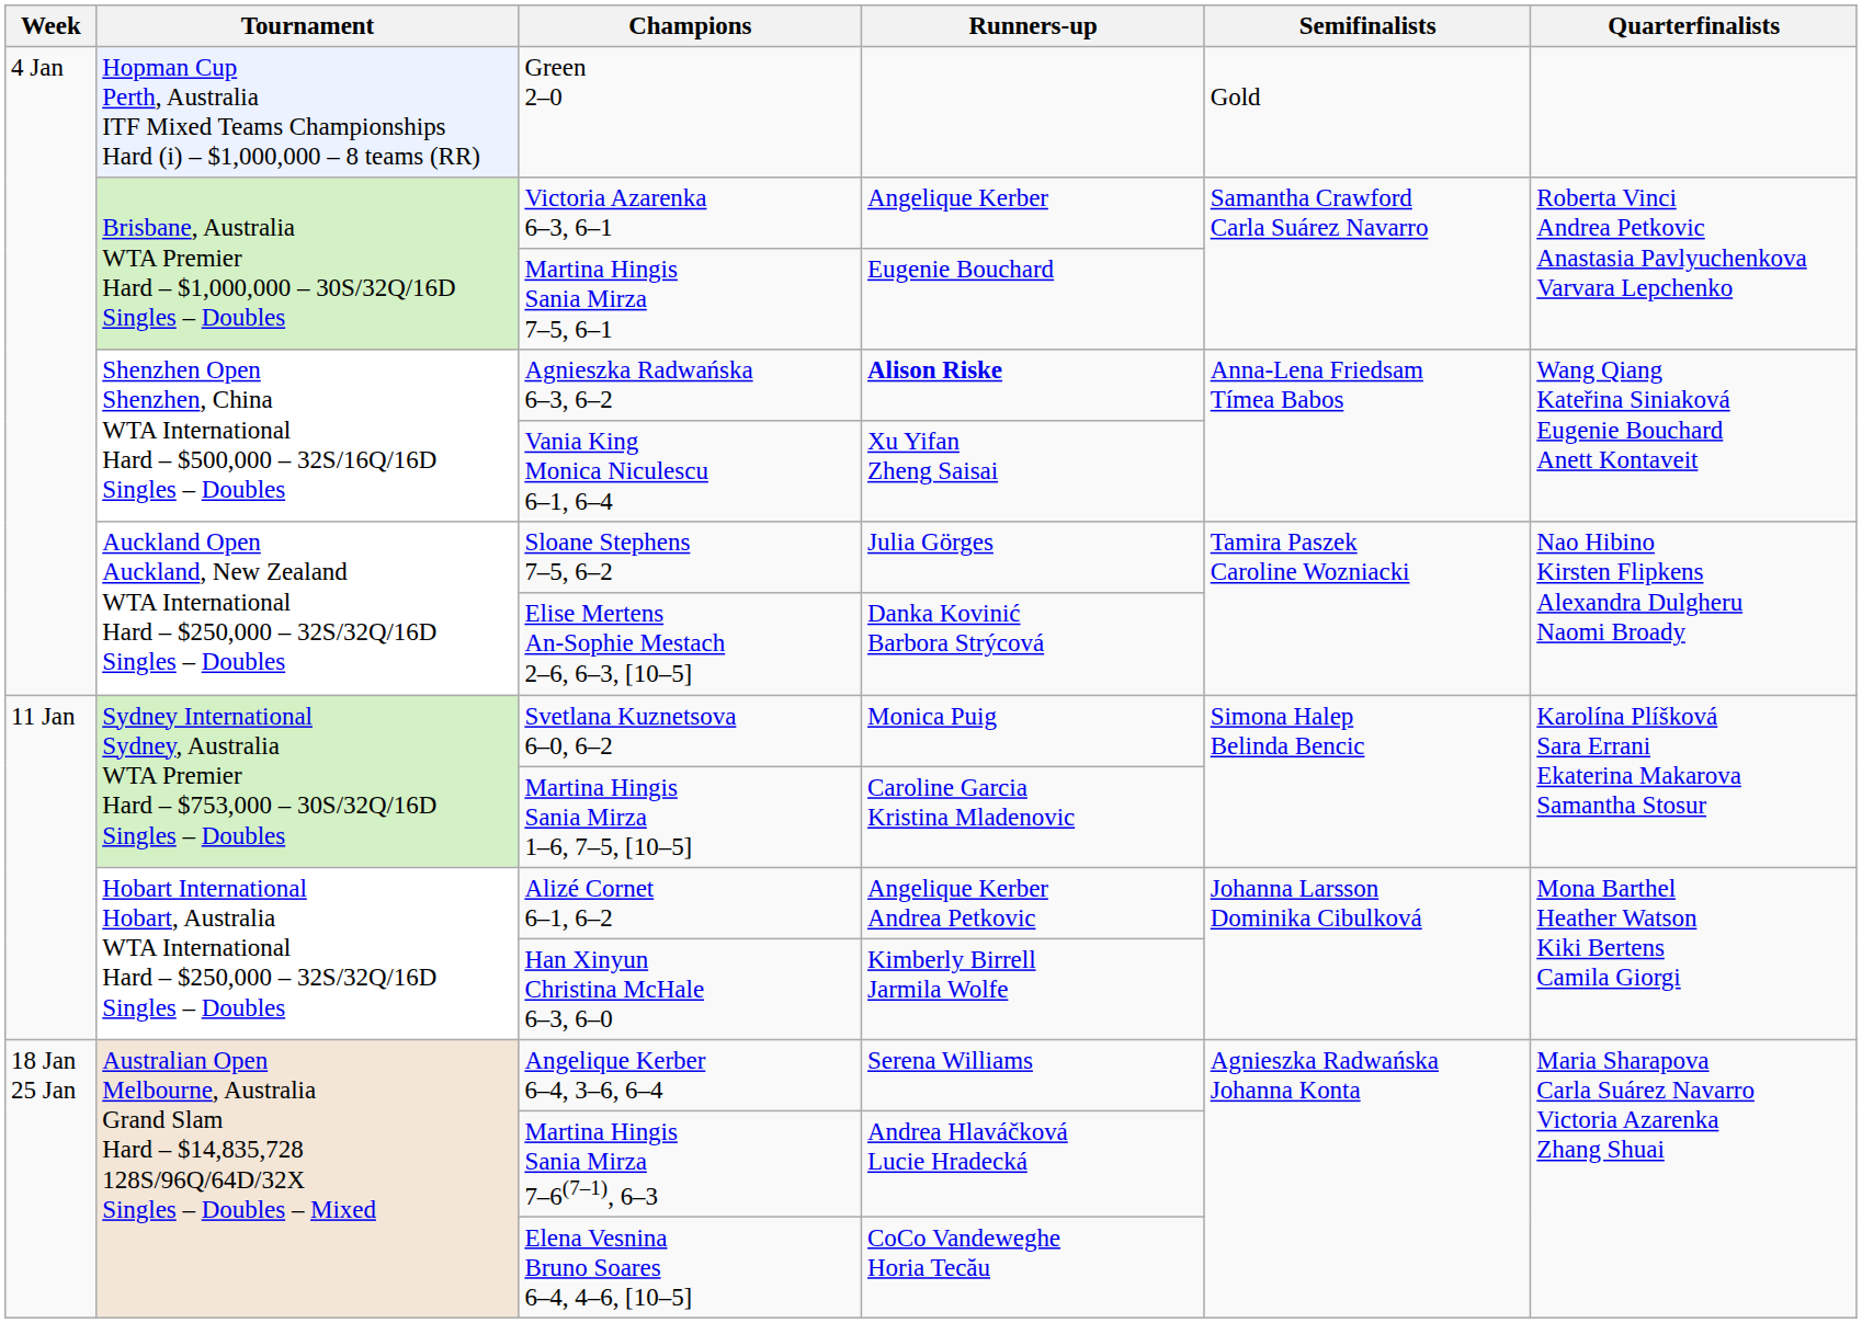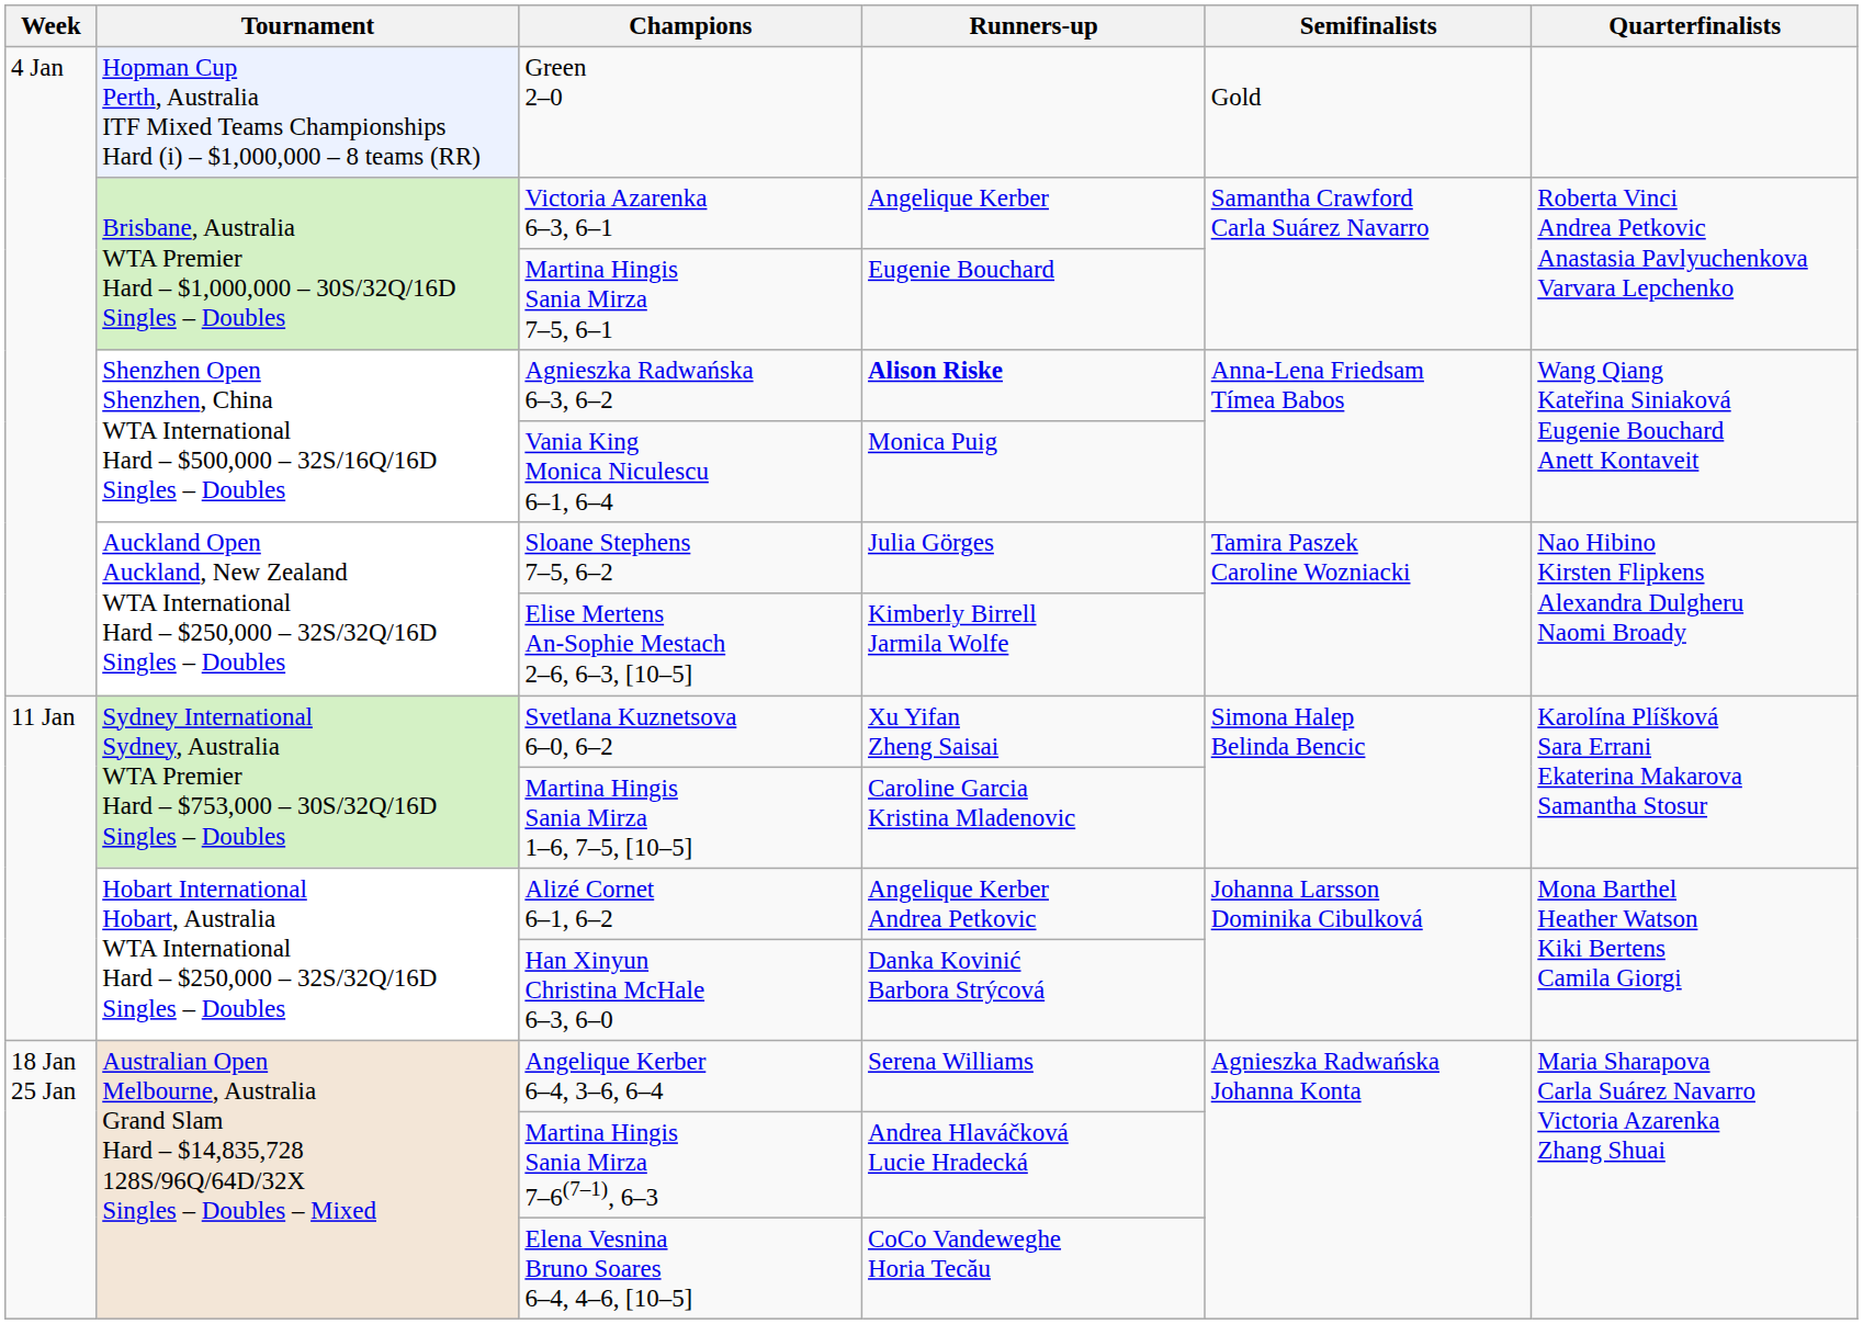 <table class=wikitable style=font-size:95%>
 <tr>
 <th style="width:48px;">Week</th>
 <th style="width:248px;">Tournament</th>
 <th style="width:200px;">Champions</th>
 <th style="width:200px;">Runners-up</th>
 <th style="width:190px;">Semifinalists</th>
 <th style="width:190px;">Quarterfinalists</th>
 </tr>
 <tr valign=top>
 <td rowspan=7>4 Jan</td>
 <td style="background:#ecf2ff;"><a href='#'>Hopman Cup</a><br><a href='#'>Perth</a>, Australia<br>ITF Mixed Teams Championships<br> Hard (i) – $1,000,000 – 8 teams (RR)</td>
 <td> Green<br> 2–0</td>
 <td></td>
 <td><br> Gold<br></td>
 <td><br><br></td>
 </tr>
 <tr valign=top>
 <td style="background:#d4f1c5;" rowspan="2"><br> <a href='#'>Brisbane</a>, Australia<br>WTA Premier<br>Hard – $1,000,000 – 30S/32Q/16D<br><a href='#'>Singles</a> –  <a href='#'>Doubles</a></td>
 <td> <a href='#'>Victoria Azarenka</a><br>6–3, 6–1</td>
 <td> <a href='#'>Angelique Kerber</a></td>
 <td rowspan=2> <a href='#'>Samantha Crawford</a> <br>  <a href='#'>Carla Suárez Navarro</a></td>
 <td rowspan=2> <a href='#'>Roberta Vinci</a><br> <a href='#'>Andrea Petkovic</a><br> <a href='#'>Anastasia Pavlyuchenkova</a><br> <a href='#'>Varvara Lepchenko</a></td>
 </tr>
 <tr valign=top>
 <td> <a href='#'>Martina Hingis</a> <br>  <a href='#'>Sania Mirza</a><br>7–5, 6–1</td>
 <td> <a href='#'>Eugenie Bouchard</a></td>
 </tr>
 <tr valign=top>
 <td style="background:#fff;" rowspan="2"><a href='#'>Shenzhen Open</a><br> <a href='#'>Shenzhen</a>, China<br>WTA International<br>Hard – $500,000 – 32S/16Q/16D<br><a href='#'>Singles</a> – <a href='#'>Doubles</a></td>
 <td> <a href='#'>Agnieszka Radwańska</a> <br> 6–3, 6–2</td>
 <td><strong> <a href='#'>Alison Riske</a></strong></td>
 <td rowspan=2> <a href='#'>Anna-Lena Friedsam</a><br>  <a href='#'>Tímea Babos</a></td>
 <td rowspan=2> <a href='#'>Wang Qiang</a><br> <a href='#'>Kateřina Siniaková</a> <br> <a href='#'>Eugenie Bouchard</a><br>  <a href='#'>Anett Kontaveit</a></td>
 </tr>
 <tr valign=top>
 <td> <a href='#'>Vania King</a> <br>  <a href='#'>Monica Niculescu</a> <br> 6–1, 6–4</td>
-<td> <a href='#'>Xu Yifan</a> <br>  <a href='#'>Zheng Saisai</a></td>
+<td> <a href='#'>Monica Puig</a></td>
 </tr>
 <tr valign=top>
 <td style="background:#fff;" rowspan="2"><a href='#'>Auckland Open</a><br> <a href='#'>Auckland</a>, New Zealand<br>WTA International<br>Hard – $250,000 – 32S/32Q/16D<br><a href='#'>Singles</a> – <a href='#'>Doubles</a></td>
 <td> <a href='#'>Sloane Stephens</a> <br> 7–5, 6–2</td>
 <td> <a href='#'>Julia Görges</a></td>
 <td rowspan=2> <a href='#'>Tamira Paszek</a><br>  <a href='#'>Caroline Wozniacki</a></td>
 <td rowspan=2> <a href='#'>Nao Hibino</a> <br>  <a href='#'>Kirsten Flipkens</a>  <br> <a href='#'>Alexandra Dulgheru</a><br>  <a href='#'>Naomi Broady</a></td>
 </tr>
 <tr valign=top>
 <td> <a href='#'>Elise Mertens</a> <br>  <a href='#'>An-Sophie Mestach</a><br> 2–6, 6–3, [10–5]</td>
-<td> <a href='#'>Danka Kovinić</a> <br>  <a href='#'>Barbora Strýcová</a></td>
+<td> <a href='#'>Kimberly Birrell</a> <br>  <a href='#'>Jarmila Wolfe</a></td>
 </tr>
 <tr valign=top>
 <td rowspan=4>11 Jan</td>
 <td style="background:#d4f1c5;" rowspan="2"><a href='#'>Sydney International</a><br> <a href='#'>Sydney</a>, Australia<br>WTA Premier<br>Hard – $753,000 – 30S/32Q/16D<br><a href='#'>Singles</a> – <a href='#'>Doubles</a></td>
 <td> <a href='#'>Svetlana Kuznetsova</a> <br> 6–0, 6–2</td>
-<td> <a href='#'>Monica Puig</a></td>
+<td> <a href='#'>Xu Yifan</a> <br>  <a href='#'>Zheng Saisai</a></td>
 <td rowspan=2> <a href='#'>Simona Halep</a> <br>  <a href='#'>Belinda Bencic</a></td>
 <td rowspan=2> <a href='#'>Karolína Plíšková</a> <br> <a href='#'>Sara Errani</a>  <br> <a href='#'>Ekaterina Makarova</a> <br> <a href='#'>Samantha Stosur</a></td>
 </tr>
 <tr valign=top>
 <td> <a href='#'>Martina Hingis</a> <br>  <a href='#'>Sania Mirza</a><br> 1–6, 7–5, [10–5]</td>
 <td> <a href='#'>Caroline Garcia</a> <br>  <a href='#'>Kristina Mladenovic</a></td>
 </tr>
 <tr valign=top>
 <td style="background:#fff;" rowspan="2"><a href='#'>Hobart International</a><br> <a href='#'>Hobart</a>, Australia<br>WTA International<br>Hard – $250,000 – 32S/32Q/16D<br><a href='#'>Singles</a> – <a href='#'>Doubles</a></td>
 <td> <a href='#'>Alizé Cornet</a> <br> 6–1, 6–2</td>
 <td> <a href='#'>Angelique Kerber</a> <br>  <a href='#'>Andrea Petkovic</a></td>
 <td rowspan=2> <a href='#'>Johanna Larsson</a> <br>  <a href='#'>Dominika Cibulková</a></td>
 <td rowspan=2> <a href='#'>Mona Barthel</a> <br> <a href='#'>Heather Watson</a><br> <a href='#'>Kiki Bertens</a> <br> <a href='#'>Camila Giorgi</a></td>
 </tr>
 <tr valign=top>
 <td> <a href='#'>Han Xinyun</a> <br>  <a href='#'>Christina McHale</a><br> 6–3, 6–0</td>
-<td> <a href='#'>Kimberly Birrell</a> <br>  <a href='#'>Jarmila Wolfe</a></td>
+<td> <a href='#'>Danka Kovinić</a> <br>  <a href='#'>Barbora Strýcová</a></td>
 </tr>
 <tr valign=top>
 <td rowspan=3>18 Jan <br>25 Jan</td>
 <td style="background:#f3e6d7;" rowspan="3"><a href='#'>Australian Open</a><br> <a href='#'>Melbourne</a>, Australia<br>Grand Slam<br>Hard – $14,835,728<br>128S/96Q/64D/32X<br><a href='#'>Singles</a> – <a href='#'>Doubles</a> – <a href='#'>Mixed</a></td>
 <td> <a href='#'>Angelique Kerber</a> <br> 6–4, 3–6, 6–4</td>
 <td> <a href='#'>Serena Williams</a></td>
 <td rowspan=3> <a href='#'>Agnieszka Radwańska</a><br> <a href='#'>Johanna Konta</a></td>
 <td rowspan=3> <a href='#'>Maria Sharapova</a><br> <a href='#'>Carla Suárez Navarro</a><br>  <a href='#'>Victoria Azarenka</a><br> <a href='#'>Zhang Shuai</a></td>
 </tr>
 <tr valign=top>
 <td> <a href='#'>Martina Hingis</a> <br>  <a href='#'>Sania Mirza</a><br>7–6<sup>(7–1)</sup>, 6–3</td>
 <td> <a href='#'>Andrea Hlaváčková</a> <br>  <a href='#'>Lucie Hradecká</a></td>
 </tr>
 <tr valign=top>
 <td> <a href='#'>Elena Vesnina</a><br> <a href='#'>Bruno Soares</a><br>6–4, 4–6, [10–5]</td>
 <td> <a href='#'>CoCo Vandeweghe</a> <br>  <a href='#'>Horia Tecău</a></td>
 </tr>
 </table>
